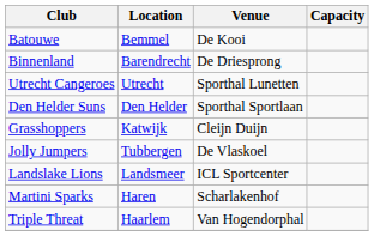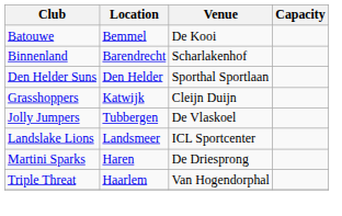 <table class="wikitable sortable">
 <tr>
 <th>Club</th>
 <th>Location</th>
 <th>Venue</th>
 <th>Capacity</th>
 </tr>
 <tr>
 <td><a href='#'>Batouwe</a></td>
 <td><a href='#'>Bemmel</a></td>
 <td>De Kooi</td>
 <td></td>
 </tr>
 <tr>
 <td><a href='#'>Binnenland</a></td>
 <td><a href='#'>Barendrecht</a></td>
-<td>De Driesprong</td>
-<td></td>
-</tr>
-<tr>
-<td><a href='#'>Utrecht Cangeroes</a></td>
-<td><a href='#'>Utrecht</a></td>
-<td>Sporthal Lunetten</td>
+<td>Scharlakenhof</td>
 <td></td>
 </tr>
 <tr>
 <td><a href='#'>Den Helder Suns</a></td>
 <td><a href='#'>Den Helder</a></td>
 <td>Sporthal Sportlaan</td>
 <td></td>
 </tr>
 <tr>
 <td><a href='#'>Grasshoppers</a></td>
 <td><a href='#'>Katwijk</a></td>
 <td>Cleijn Duijn</td>
 <td></td>
 </tr>
 <tr>
 <td><a href='#'>Jolly Jumpers</a></td>
 <td><a href='#'>Tubbergen</a></td>
 <td>De Vlaskoel</td>
 <td></td>
 </tr>
 <tr>
 <td><a href='#'>Landslake Lions</a></td>
 <td><a href='#'>Landsmeer</a></td>
 <td>ICL Sportcenter</td>
 <td></td>
 </tr>
 <tr>
 <td><a href='#'>Martini Sparks</a></td>
 <td><a href='#'>Haren</a></td>
-<td>Scharlakenhof</td>
+<td>De Driesprong</td>
 <td></td>
 </tr>
 <tr>
 <td><a href='#'>Triple Threat</a></td>
 <td><a href='#'>Haarlem</a></td>
 <td>Van Hogendorphal</td>
 <td></td>
 </tr>
 <tr>
 </tr>
 </table>
